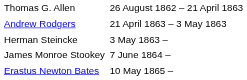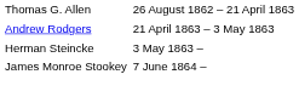 <table cellpadding=3>
 <tr>
 <td>Thomas G. Allen</td>
 <td>26 August 1862 – 21 April 1863</td>
 </tr>
 <tr>
 <td><a href='#'>Andrew Rodgers</a></td>
 <td>21 April 1863 – 3 May 1863</td>
 </tr>
 <tr>
 <td>Herman Steincke</td>
 <td>3 May 1863 –</td>
 </tr>
 <tr>
 <td>James Monroe Stookey</td>
 <td>7 June 1864 –</td>
 </tr>
 <tr>
-<td><a href='#'>Erastus Newton Bates</a></td>
-<td>10 May 1865 –</td>
-</tr>
-<tr>
 </tr>
 </table>
